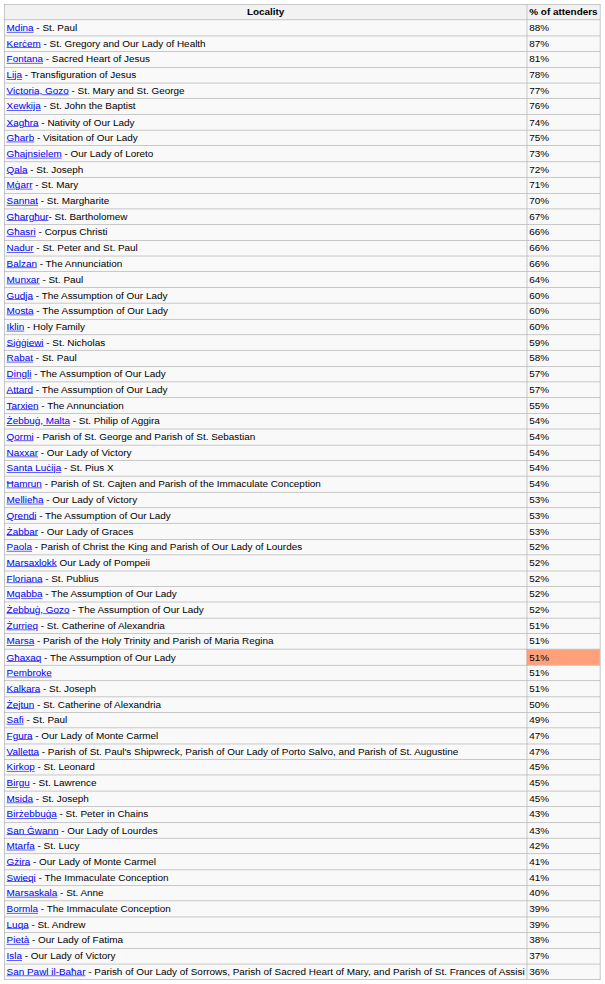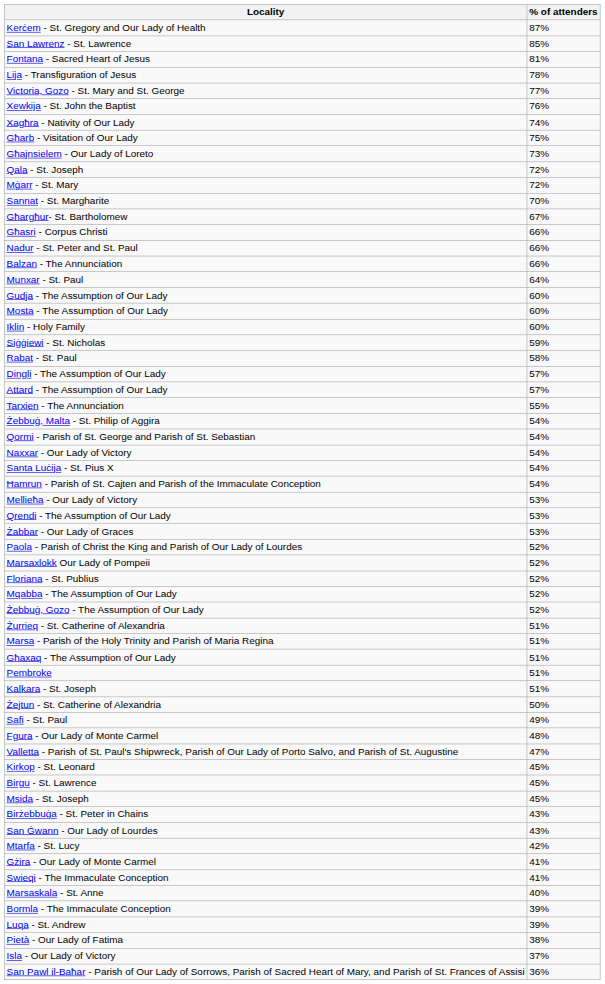 <table class="wikitable">
 <tr>
 <th>Locality</th>
 <th>% of attenders</th>
 </tr>
 <tr>
-<td><a href='#'>Mdina</a> - St. Paul</td>
-<td>88%</td>
+<td><a href='#'>Kerċem</a> - St. Gregory and Our Lady of Health</td>
+<td>87%</td>
 </tr>
 <tr>
-<td><a href='#'>Kerċem</a> - St. Gregory and Our Lady of Health</td>
-<td>87%</td>
+<td><a href='#'>San Lawrenz</a> - St. Lawrence</td>
+<td>85%</td>
 </tr>
 <tr>
 <td><a href='#'>Fontana</a> - Sacred Heart of Jesus</td>
 <td>81%</td>
 </tr>
 <tr>
 <td><a href='#'>Lija</a> - Transfiguration of Jesus</td>
 <td>78%</td>
 </tr>
 <tr>
 <td><a href='#'>Victoria, Gozo</a> - St. Mary and St. George</td>
 <td>77%</td>
 </tr>
 <tr>
 <td><a href='#'>Xewkija</a> - St. John the Baptist</td>
 <td>76%</td>
 </tr>
 <tr>
 <td><a href='#'>Xagħra</a> - Nativity of Our Lady</td>
 <td>74%</td>
 </tr>
 <tr>
 <td><a href='#'>Għarb</a> - Visitation of Our Lady</td>
 <td>75%</td>
 </tr>
 <tr>
 <td><a href='#'>Għajnsielem</a> - Our Lady of Loreto</td>
 <td>73%</td>
 </tr>
 <tr>
 <td><a href='#'>Qala</a> - St. Joseph</td>
 <td>72%</td>
 </tr>
 <tr>
 <td><a href='#'>Mġarr</a> - St. Mary</td>
-<td>71%</td>
+<td>72%</td>
 </tr>
 <tr>
 <td><a href='#'>Sannat</a> - St. Margharite</td>
 <td>70%</td>
 </tr>
 <tr>
 <td><a href='#'>Għargħur</a>- St. Bartholomew</td>
 <td>67%</td>
 </tr>
 <tr>
 <td><a href='#'>Għasri</a> - Corpus Christi</td>
 <td>66%</td>
 </tr>
 <tr>
 <td><a href='#'>Nadur</a> - St. Peter and St. Paul</td>
 <td>66%</td>
 </tr>
 <tr>
 <td><a href='#'>Balzan</a> - The Annunciation</td>
 <td>66%</td>
 </tr>
 <tr>
 <td><a href='#'>Munxar</a> - St. Paul</td>
 <td>64%</td>
 </tr>
 <tr>
 <td><a href='#'>Gudja</a> - The Assumption of Our Lady</td>
 <td>60%</td>
 </tr>
 <tr>
 <td><a href='#'>Mosta</a> - The Assumption of Our Lady</td>
 <td>60%</td>
 </tr>
 <tr>
 <td><a href='#'>Iklin</a> - Holy Family</td>
 <td>60%</td>
 </tr>
 <tr>
 <td><a href='#'>Siġġiewi</a> - St. Nicholas</td>
 <td>59%</td>
 </tr>
 <tr>
 <td><a href='#'>Rabat</a> - St. Paul</td>
 <td>58%</td>
 </tr>
 <tr>
 <td><a href='#'>Dingli</a> - The Assumption of Our Lady</td>
 <td>57%</td>
 </tr>
 <tr>
 <td><a href='#'>Attard</a> - The Assumption of Our Lady</td>
 <td>57%</td>
 </tr>
 <tr>
 <td><a href='#'>Tarxien</a> - The Annunciation</td>
 <td>55%</td>
 </tr>
 <tr>
 <td><a href='#'>Żebbuġ, Malta</a> - St. Philip of Aggira</td>
 <td>54%</td>
 </tr>
 <tr>
 <td><a href='#'>Qormi</a> - Parish of St. George and Parish of St. Sebastian</td>
 <td>54%</td>
 </tr>
 <tr>
 <td><a href='#'>Naxxar</a> - Our Lady of Victory</td>
 <td>54%</td>
 </tr>
 <tr>
 <td><a href='#'>Santa Luċija</a> - St. Pius X</td>
 <td>54%</td>
 </tr>
 <tr>
 <td><a href='#'>Ħamrun</a> - Parish of St. Cajten and Parish of the Immaculate Conception</td>
 <td>54%</td>
 </tr>
 <tr>
 <td><a href='#'>Mellieħa</a> - Our Lady of Victory</td>
 <td>53%</td>
 </tr>
 <tr>
 <td><a href='#'>Qrendi</a> - The Assumption of Our Lady</td>
 <td>53%</td>
 </tr>
 <tr>
 <td><a href='#'>Żabbar</a> - Our Lady of Graces</td>
 <td>53%</td>
 </tr>
 <tr>
 <td><a href='#'>Paola</a> - Parish of Christ the King and Parish of Our Lady of Lourdes</td>
 <td>52%</td>
 </tr>
 <tr>
 <td><a href='#'>Marsaxlokk</a> Our Lady of Pompeii</td>
 <td>52%</td>
 </tr>
 <tr>
 <td><a href='#'>Floriana</a> - St. Publius</td>
 <td>52%</td>
 </tr>
 <tr>
 <td><a href='#'>Mqabba</a> - The Assumption of Our Lady</td>
 <td>52%</td>
 </tr>
 <tr>
 <td><a href='#'>Żebbuġ, Gozo</a> - The Assumption of Our Lady</td>
 <td>52%</td>
 </tr>
 <tr>
 <td><a href='#'>Żurrieq</a> - St. Catherine of Alexandria</td>
 <td>51%</td>
 </tr>
 <tr>
 <td><a href='#'>Marsa</a> - Parish of the Holy Trinity and Parish of Maria Regina</td>
 <td>51%</td>
 </tr>
 <tr>
 <td><a href='#'>Għaxaq</a> - The Assumption of Our Lady</td>
-<td style="background: lightsalmon;">51%</td>
+<td>51%</td>
 </tr>
 <tr>
 <td><a href='#'>Pembroke</a></td>
 <td>51%</td>
 </tr>
 <tr>
 <td><a href='#'>Kalkara</a> - St. Joseph</td>
 <td>51%</td>
 </tr>
 <tr>
 <td><a href='#'>Żejtun</a> - St. Catherine of Alexandria</td>
 <td>50%</td>
 </tr>
 <tr>
 <td><a href='#'>Safi</a> - St. Paul</td>
 <td>49%</td>
 </tr>
 <tr>
 <td><a href='#'>Fgura</a> - Our Lady of Monte Carmel</td>
-<td>47%</td>
+<td>48%</td>
 </tr>
 <tr>
 <td><a href='#'>Valletta</a> - Parish of St. Paul's Shipwreck, Parish of Our Lady of Porto Salvo, and Parish of St. Augustine</td>
 <td>47%</td>
 </tr>
 <tr>
 <td><a href='#'>Kirkop</a> - St. Leonard</td>
 <td>45%</td>
 </tr>
 <tr>
 <td><a href='#'>Birgu</a> - St. Lawrence</td>
 <td>45%</td>
 </tr>
 <tr>
 <td><a href='#'>Msida</a> - St. Joseph</td>
 <td>45%</td>
 </tr>
 <tr>
 <td><a href='#'>Birżebbuġa</a> - St. Peter in Chains</td>
 <td>43%</td>
 </tr>
 <tr>
 <td><a href='#'>San Ġwann</a> - Our Lady of Lourdes</td>
 <td>43%</td>
 </tr>
 <tr>
 <td><a href='#'>Mtarfa</a> - St. Lucy</td>
 <td>42%</td>
 </tr>
 <tr>
 <td><a href='#'>Gżira</a> - Our Lady of Monte Carmel</td>
 <td>41%</td>
 </tr>
 <tr>
 <td><a href='#'>Swieqi</a> - The Immaculate Conception</td>
 <td>41%</td>
 </tr>
 <tr>
 <td><a href='#'>Marsaskala</a> - St. Anne</td>
 <td>40%</td>
 </tr>
 <tr>
 <td><a href='#'>Bormla</a> - The Immaculate Conception</td>
 <td>39%</td>
 </tr>
 <tr>
 <td><a href='#'>Luqa</a> - St. Andrew</td>
 <td>39%</td>
 </tr>
 <tr>
 <td><a href='#'>Pietà</a> - Our Lady of Fatima</td>
 <td>38%</td>
 </tr>
 <tr>
 <td><a href='#'>Isla</a> - Our Lady of Victory</td>
 <td>37%</td>
 </tr>
 <tr>
 <td><a href='#'>San Pawl il-Baħar</a> - Parish of Our Lady of Sorrows, Parish of Sacred Heart of Mary, and Parish of St. Frances of Assisi</td>
 <td>36%</td>
 </tr>
 </table>
